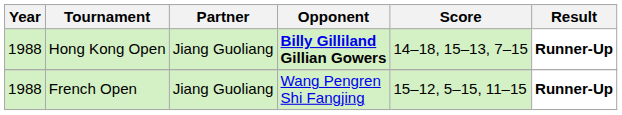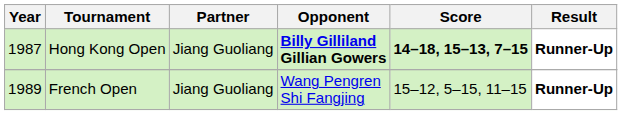 <table class="sortable wikitable" style="font-size: 90%;">
 <tr>
 <th>Year</th>
 <th>Tournament</th>
 <th>Partner</th>
 <th>Opponent</th>
 <th>Score</th>
 <th>Result</th>
 </tr>
 <tr style="background:#D4F1C5">
-<td align="center">1988</td>
+<td align="center">1987</td>
 <td align="left">Hong Kong Open</td>
 <td align="left"> Jiang Guoliang</td>
 <td align="left"><strong> <a href='#'>Billy Gilliland</a><br> Gillian Gowers</strong></td>
-<td align="left">14–18, 15–13, 7–15</td>
+<td align="left"><strong>14–18, 15–13, 7–15</strong></td>
 <td style="text-align:left; background:white"> <strong>Runner-Up</strong></td>
 </tr>
 <tr>
 </tr>
 <tr style="background:#D4F1C5">
-<td align="center">1988</td>
+<td align="center">1989</td>
 <td align="left">French Open</td>
 <td align="left"> Jiang Guoliang</td>
 <td align="left"> <a href='#'>Wang Pengren</a><br> <a href='#'>Shi Fangjing</a></td>
 <td align="left">15–12, 5–15, 11–15</td>
 <td style="text-align:left; background:white"> <strong>Runner-Up</strong></td>
 </tr>
 </table>
